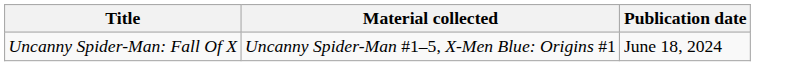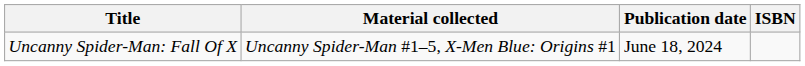 <table class="wikitable">
 <tr>
 <th>Title</th>
 <th>Material collected</th>
 <th>Publication date</th>
+<th>ISBN</th>
 </tr>
 <tr>
 <td><em>Uncanny Spider-Man: Fall Of X</em></td>
 <td><em>Uncanny Spider-Man</em> #1–5, <em>X-Men Blue: Origins</em> #1</td>
 <td>June 18, 2024</td>
+<td></td>
 </tr>
 </table>
